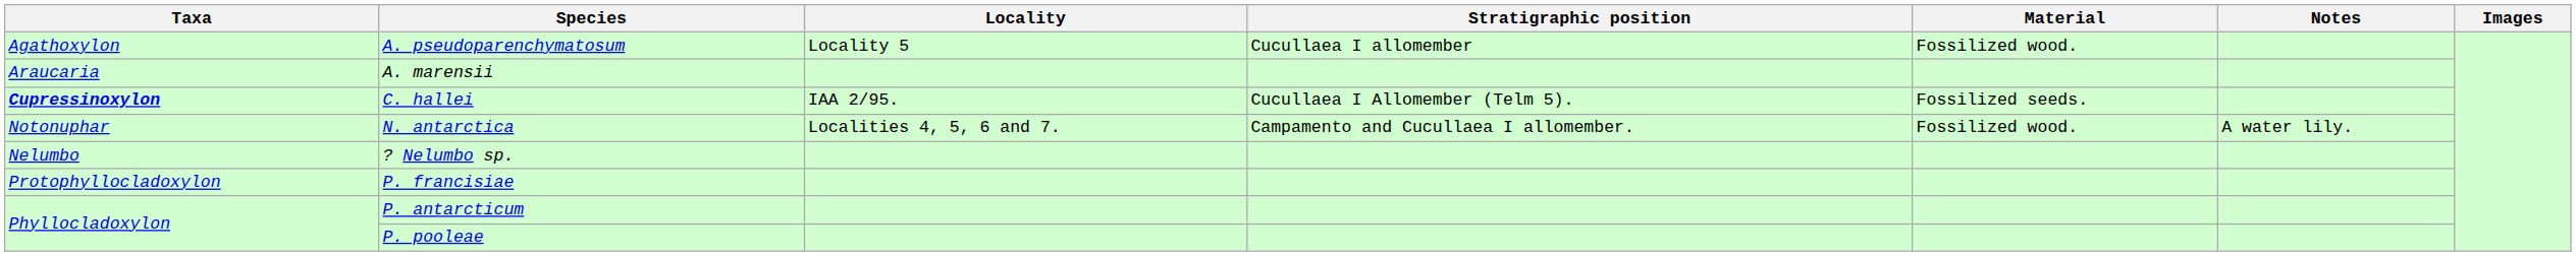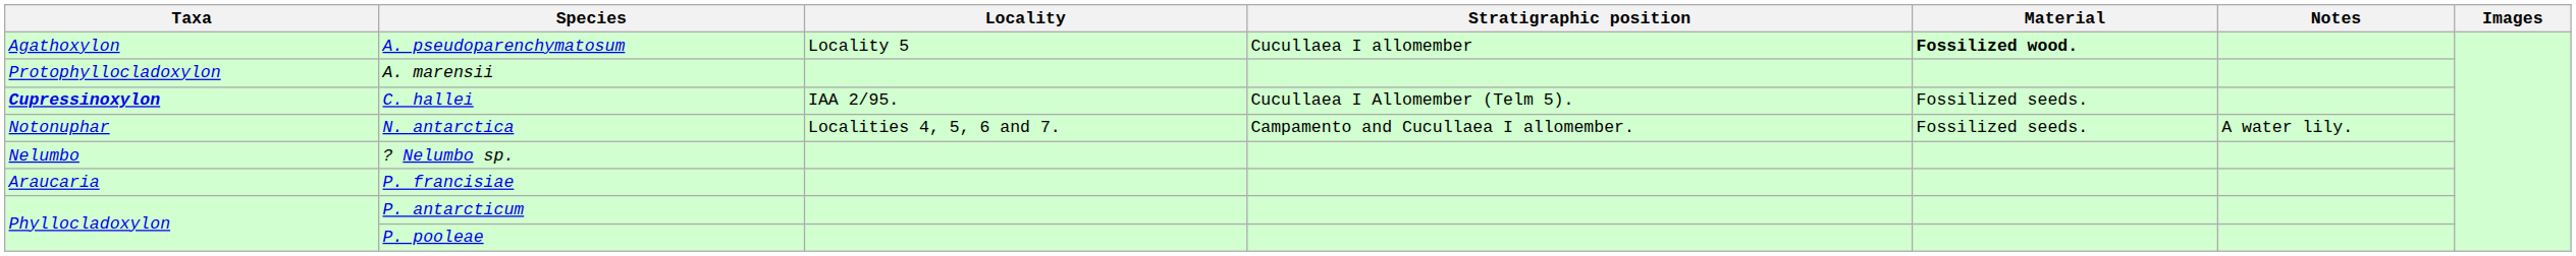 <table class="wikitable sortable" align="center" width="100%">
 <tr>
 <th>Taxa</th>
 <th>Species</th>
 <th>Locality</th>
 <th>Stratigraphic position</th>
 <th>Material</th>
 <th>Notes</th>
 <th>Images</th>
 </tr>
 <tr style="background:#D1FFCF;">
 <td><em><a href='#'>Agathoxylon</a></em></td>
 <td><em><a href='#'>A. pseudoparenchymatosum</a></em></td>
 <td>Locality 5</td>
 <td>Cucullaea I allomember</td>
-<td>Fossilized wood.</td>
+<td><strong>Fossilized wood.</strong></td>
 <td></td>
 <td rowspan = "8"></td>
 </tr>
 <tr style="background:#D1FFCF;">
-<td><em><a href='#'>Araucaria</a></em></td>
+<td><em><a href='#'>Protophyllocladoxylon</a></em></td>
 <td><em>A. marensii</em></td>
 <td></td>
 <td></td>
 <td></td>
 <td></td>
 </tr>
 <tr style="background:#D1FFCF;">
 <td><strong><em><a href='#'>Cupressinoxylon</a></em></strong></td>
 <td><em><a href='#'>C. hallei</a></em></td>
 <td>IAA 2/95.</td>
 <td>Cucullaea I Allomember (Telm 5).</td>
 <td>Fossilized seeds.</td>
 <td></td>
 </tr>
 <tr style="background:#D1FFCF;">
 <td><em><a href='#'>Notonuphar</a></em></td>
 <td><em><a href='#'>N. antarctica</a></em></td>
 <td>Localities 4, 5, 6 and 7.</td>
 <td>Campamento and Cucullaea I allomember.</td>
-<td>Fossilized wood.</td>
+<td>Fossilized seeds.</td>
 <td>A water lily.</td>
 </tr>
 <tr style="background:#D1FFCF;">
 <td><em><a href='#'>Nelumbo</a></em></td>
 <td><em>? <a href='#'>Nelumbo</a> sp.</em></td>
 <td></td>
 <td></td>
 <td></td>
 <td></td>
 </tr>
 <tr style="background:#D1FFCF;">
-<td><em><a href='#'>Protophyllocladoxylon</a></em></td>
+<td><em><a href='#'>Araucaria</a></em></td>
 <td><em><a href='#'>P. francisiae</a></em></td>
 <td></td>
 <td></td>
 <td></td>
 <td></td>
 </tr>
 <tr style="background:#D1FFCF;">
 <td rowspan="2"><em><a href='#'>Phyllocladoxylon</a></em></td>
 <td><em><a href='#'>P. antarcticum</a></em></td>
 <td></td>
 <td></td>
 <td></td>
 <td></td>
 </tr>
 <tr style="background:#D1FFCF;">
 <td><em><a href='#'>P. pooleae</a></em></td>
 <td></td>
 <td></td>
 <td></td>
 <td></td>
 </tr>
 </table>
